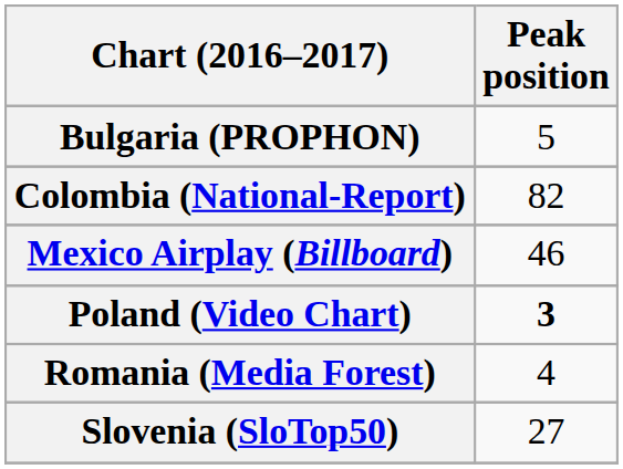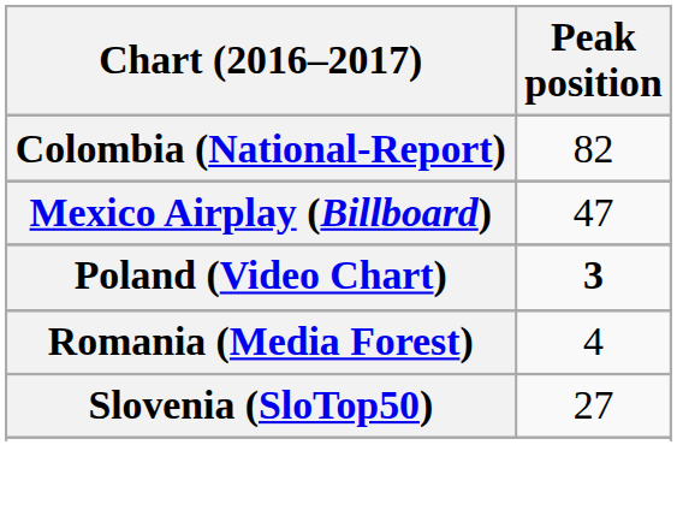 <table class="wikitable sortable plainrowheaders" style="text-align:center">
 <tr>
 <th scope="col">Chart (2016–2017)</th>
 <th scope="col">Peak<br>position</th>
 </tr>
 <tr>
 </tr>
 <tr>
 </tr>
 <tr>
 </tr>
 <tr>
-</tr>
-<tr>
-<th scope="row">Bulgaria (PROPHON)</th>
-<td>5</td>
 </tr>
 <tr>
 </tr>
 <tr>
 </tr>
 <tr>
 <th scope="row">Colombia (<a href='#'>National-Report</a>)</th>
 <td>82</td>
 </tr>
 <tr>
 </tr>
 <tr>
 </tr>
 <tr>
 </tr>
 <tr>
 </tr>
 <tr>
 </tr>
 <tr>
 </tr>
 <tr>
 </tr>
 <tr>
 </tr>
 <tr>
 </tr>
 <tr>
 </tr>
 <tr>
 </tr>
 <tr>
 <th scope="row"><a href='#'>Mexico Airplay</a> (<em><a href='#'>Billboard</a></em>)</th>
-<td>46</td>
+<td>47</td>
 </tr>
 <tr>
 </tr>
 <tr>
 </tr>
 <tr>
 </tr>
 <tr>
 </tr>
 <tr>
 </tr>
 <tr>
 <th scope="row">Poland (<a href='#'>Video Chart</a>)</th>
 <td><strong>3</strong></td>
 </tr>
 <tr>
 </tr>
 <tr>
 <th scope="row">Romania (<a href='#'>Media Forest</a>)</th>
 <td>4</td>
 </tr>
 <tr>
 </tr>
 <tr>
 </tr>
 <tr>
 </tr>
 <tr>
 <th scope="row">Slovenia (<a href='#'>SloTop50</a>)</th>
 <td>27</td>
 </tr>
 <tr>
 </tr>
 <tr>
 </tr>
 <tr>
 </tr>
 <tr>
 </tr>
 <tr>
 </tr>
 <tr>
 </tr>
 <tr>
 </tr>
 </table>
